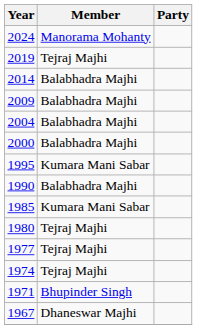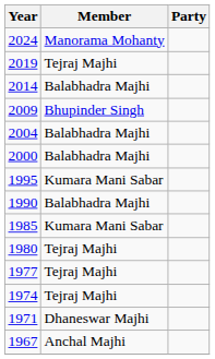 <table class="wikitable sortable">
 <tr>
 <th>Year</th>
 <th>Member</th>
 <th colspan=2>Party</th>
 </tr>
 <tr>
 <td><a href='#'>2024</a></td>
 <td><a href='#'>Manorama Mohanty</a></td>
 <td></td>
 </tr>
 <tr>
 <td><a href='#'>2019</a></td>
 <td>Tejraj Majhi</td>
 <td></td>
 </tr>
 <tr>
 <td><a href='#'>2014</a></td>
 <td>Balabhadra Majhi</td>
 <td></td>
 </tr>
 <tr>
 <td><a href='#'>2009</a></td>
-<td>Balabhadra Majhi</td>
+<td><a href='#'>Bhupinder Singh</a></td>
 <td></td>
 </tr>
 <tr>
 <td><a href='#'>2004</a></td>
 <td>Balabhadra Majhi</td>
 <td></td>
 </tr>
 <tr>
 <td><a href='#'>2000</a></td>
 <td>Balabhadra Majhi</td>
 <td></td>
 </tr>
 <tr>
 <td><a href='#'>1995</a></td>
 <td>Kumara Mani Sabar</td>
 <td></td>
 </tr>
 <tr>
 <td><a href='#'>1990</a></td>
 <td>Balabhadra Majhi</td>
 <td></td>
 </tr>
 <tr>
 <td><a href='#'>1985</a></td>
 <td>Kumara Mani Sabar</td>
 <td></td>
 </tr>
 <tr>
 <td><a href='#'>1980</a></td>
 <td>Tejraj Majhi</td>
 <td></td>
 </tr>
 <tr>
 <td><a href='#'>1977</a></td>
 <td>Tejraj Majhi</td>
 <td></td>
 </tr>
 <tr>
 <td><a href='#'>1974</a></td>
 <td>Tejraj Majhi</td>
 <td></td>
 </tr>
 <tr>
 <td><a href='#'>1971</a></td>
-<td><a href='#'>Bhupinder Singh</a></td>
+<td>Dhaneswar Majhi</td>
 <td></td>
 </tr>
 <tr>
 <td><a href='#'>1967</a></td>
-<td>Dhaneswar Majhi</td>
+<td>Anchal Majhi</td>
 <td></td>
 </tr>
 <tr>
 </tr>
 </table>
